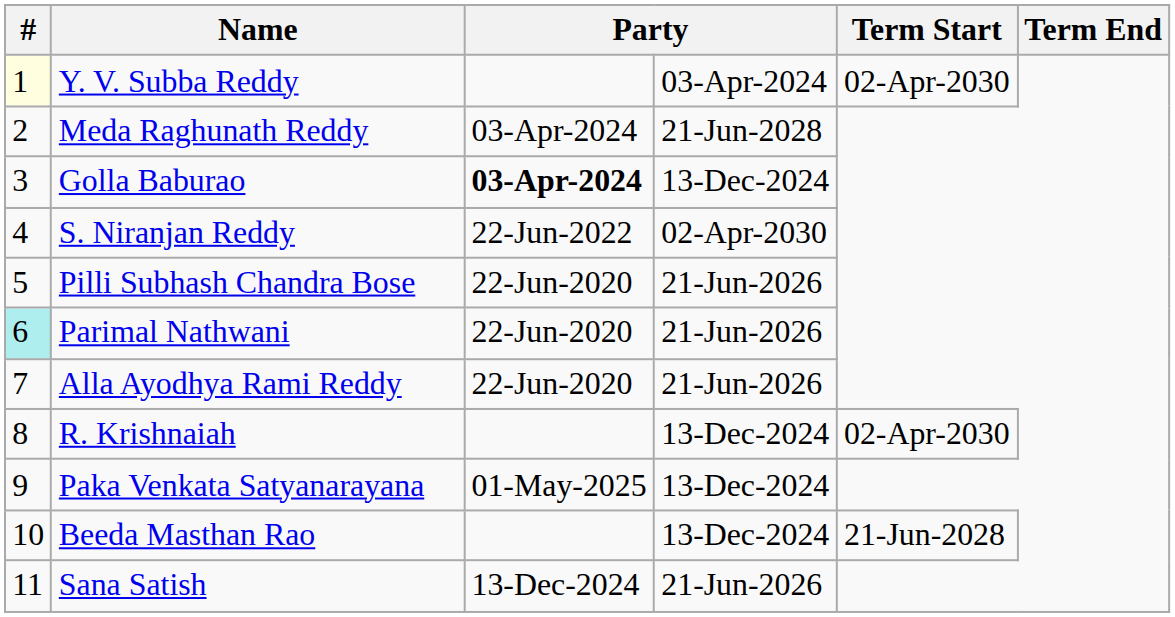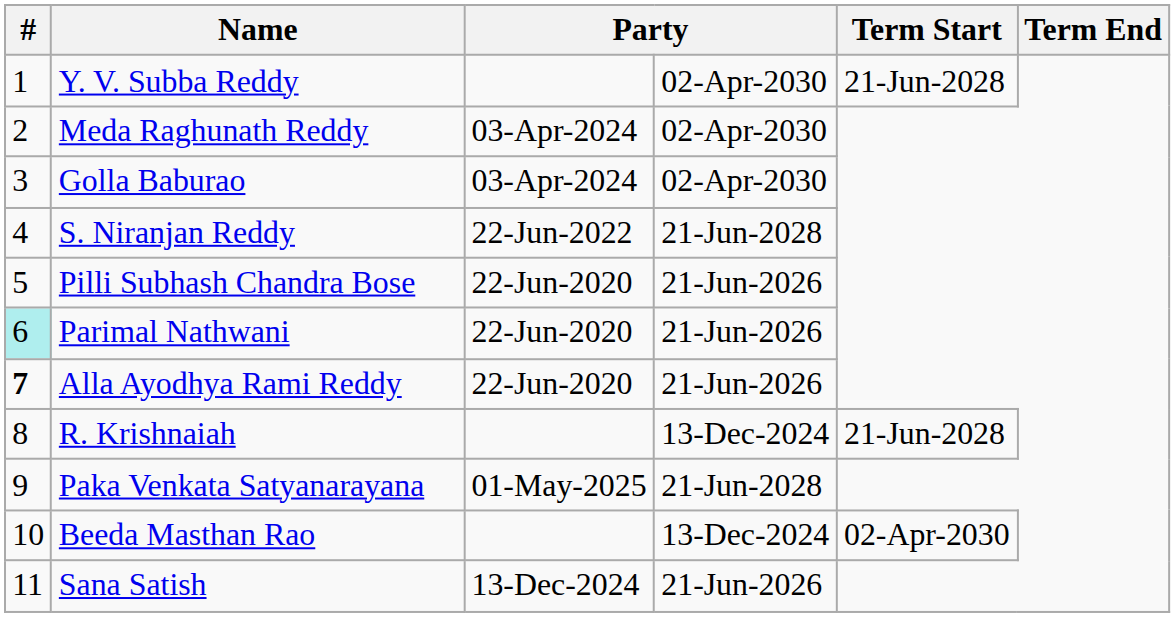 <table class="wikitable sortable">
 <tr>
 <th>#</th>
 <th style="width:200px">Name</th>
 <th colspan="2">Party</th>
 <th>Term Start</th>
 <th>Term End</th>
 </tr>
 <tr>
-<td style="background: lightyellow;">1</td>
+<td>1</td>
 <td><a href='#'>Y. V. Subba Reddy</a></td>
 <td></td>
-<td>03-Apr-2024</td>
 <td>02-Apr-2030</td>
+<td>21-Jun-2028</td>
 </tr>
 <tr>
 <td>2</td>
 <td><a href='#'>Meda Raghunath Reddy</a></td>
 <td>03-Apr-2024</td>
-<td>21-Jun-2028</td>
+<td>02-Apr-2030</td>
 </tr>
 <tr>
 <td>3</td>
 <td><a href='#'>Golla Baburao</a></td>
-<td><strong>03-Apr-2024</strong></td>
-<td>13-Dec-2024</td>
+<td>03-Apr-2024</td>
+<td>02-Apr-2030</td>
 </tr>
 <tr>
 <td>4</td>
 <td><a href='#'>S. Niranjan Reddy</a></td>
 <td>22-Jun-2022</td>
-<td>02-Apr-2030</td>
+<td>21-Jun-2028</td>
 </tr>
 <tr>
 <td>5</td>
 <td><a href='#'>Pilli Subhash Chandra Bose</a></td>
 <td>22-Jun-2020</td>
 <td>21-Jun-2026</td>
 </tr>
 <tr>
 <td style="background: paleturquoise;">6</td>
 <td><a href='#'>Parimal Nathwani</a></td>
 <td>22-Jun-2020</td>
 <td>21-Jun-2026</td>
 </tr>
 <tr>
-<td>7</td>
+<td><strong>7</strong></td>
 <td><a href='#'>Alla Ayodhya Rami Reddy</a></td>
 <td>22-Jun-2020</td>
 <td>21-Jun-2026</td>
 </tr>
 <tr>
 <td>8</td>
 <td><a href='#'>R. Krishnaiah</a></td>
 <td></td>
 <td>13-Dec-2024</td>
-<td>02-Apr-2030</td>
+<td>21-Jun-2028</td>
 </tr>
 <tr>
 <td>9</td>
 <td><a href='#'>Paka Venkata Satyanarayana</a></td>
 <td>01-May-2025</td>
-<td>13-Dec-2024</td>
+<td>21-Jun-2028</td>
 </tr>
 <tr>
 <td>10</td>
 <td><a href='#'>Beeda Masthan Rao</a></td>
 <td></td>
 <td>13-Dec-2024</td>
-<td>21-Jun-2028</td>
+<td>02-Apr-2030</td>
 </tr>
 <tr>
 <td>11</td>
 <td><a href='#'>Sana Satish</a></td>
 <td>13-Dec-2024</td>
 <td>21-Jun-2026</td>
 </tr>
 </table>
